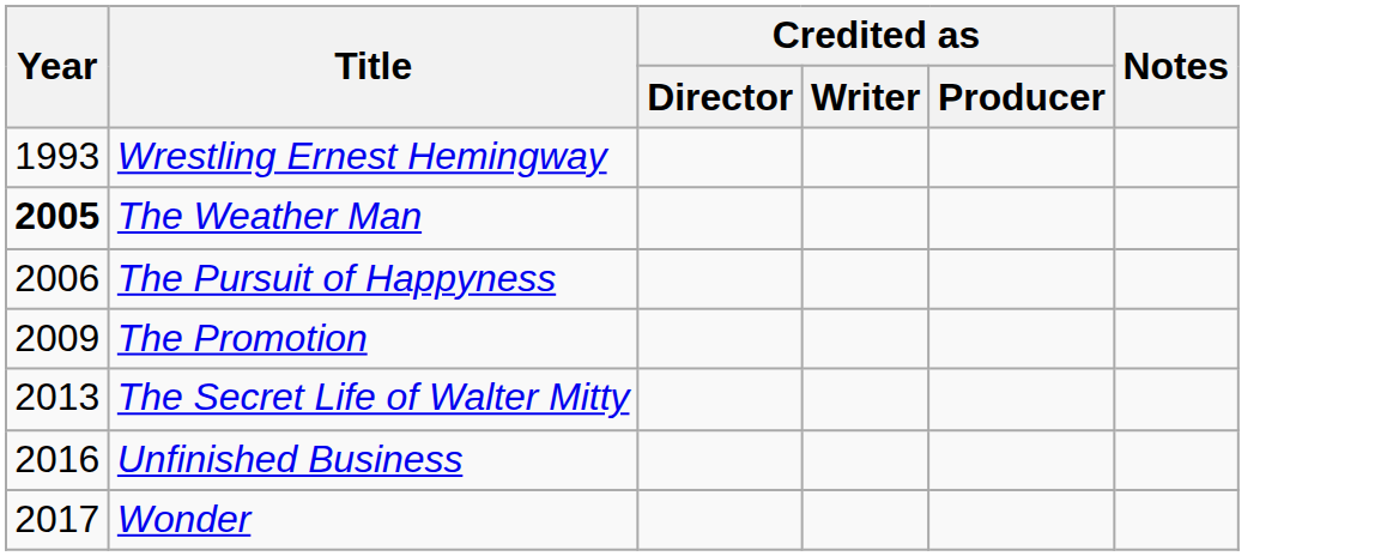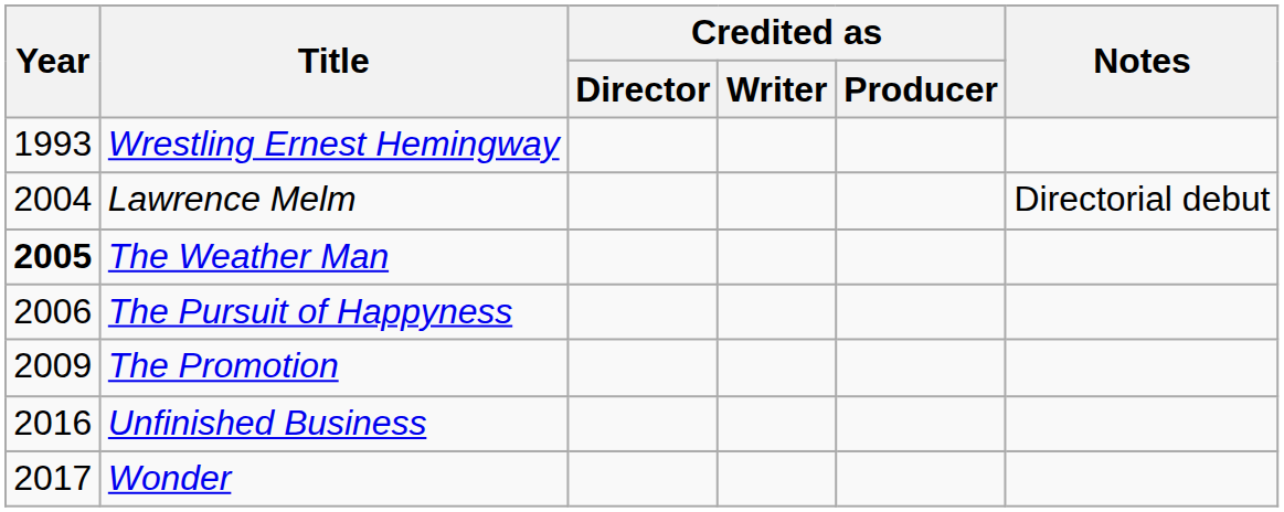 <table class="wikitable">
 <tr>
 <th rowspan="2">Year</th>
 <th rowspan="2">Title</th>
 <th colspan="3">Credited as</th>
 <th rowspan="2">Notes</th>
 </tr>
 <tr>
 <th>Director</th>
 <th>Writer</th>
 <th>Producer</th>
 </tr>
 <tr>
 <td>1993</td>
 <td><em><a href='#'>Wrestling Ernest Hemingway</a></em></td>
 <td></td>
 <td></td>
 <td></td>
 <td></td>
+</tr>
+<tr>
+<td>2004</td>
+<td><em>Lawrence Melm</em></td>
+<td></td>
+<td></td>
+<td></td>
+<td>Directorial debut</td>
 </tr>
 <tr>
 <td><strong>2005</strong></td>
 <td><em><a href='#'>The Weather Man</a></em></td>
 <td></td>
 <td></td>
 <td></td>
 <td></td>
 </tr>
 <tr>
 <td>2006</td>
 <td><em><a href='#'>The Pursuit of Happyness</a></em></td>
 <td></td>
 <td></td>
 <td></td>
 <td></td>
 </tr>
 <tr>
 <td>2009</td>
 <td><em><a href='#'>The Promotion</a></em></td>
 <td></td>
 <td></td>
 <td></td>
 <td></td>
 </tr>
 <tr>
-<td>2013</td>
-<td><em><a href='#'>The Secret Life of Walter Mitty</a></em></td>
-<td></td>
-<td></td>
-<td></td>
-<td></td>
-</tr>
-<tr>
 <td>2016</td>
 <td><em><a href='#'>Unfinished Business</a></em></td>
 <td></td>
 <td></td>
 <td></td>
 <td></td>
 </tr>
 <tr>
 <td>2017</td>
 <td><em><a href='#'>Wonder</a></em></td>
 <td></td>
 <td></td>
 <td></td>
 <td></td>
 </tr>
 </table>
